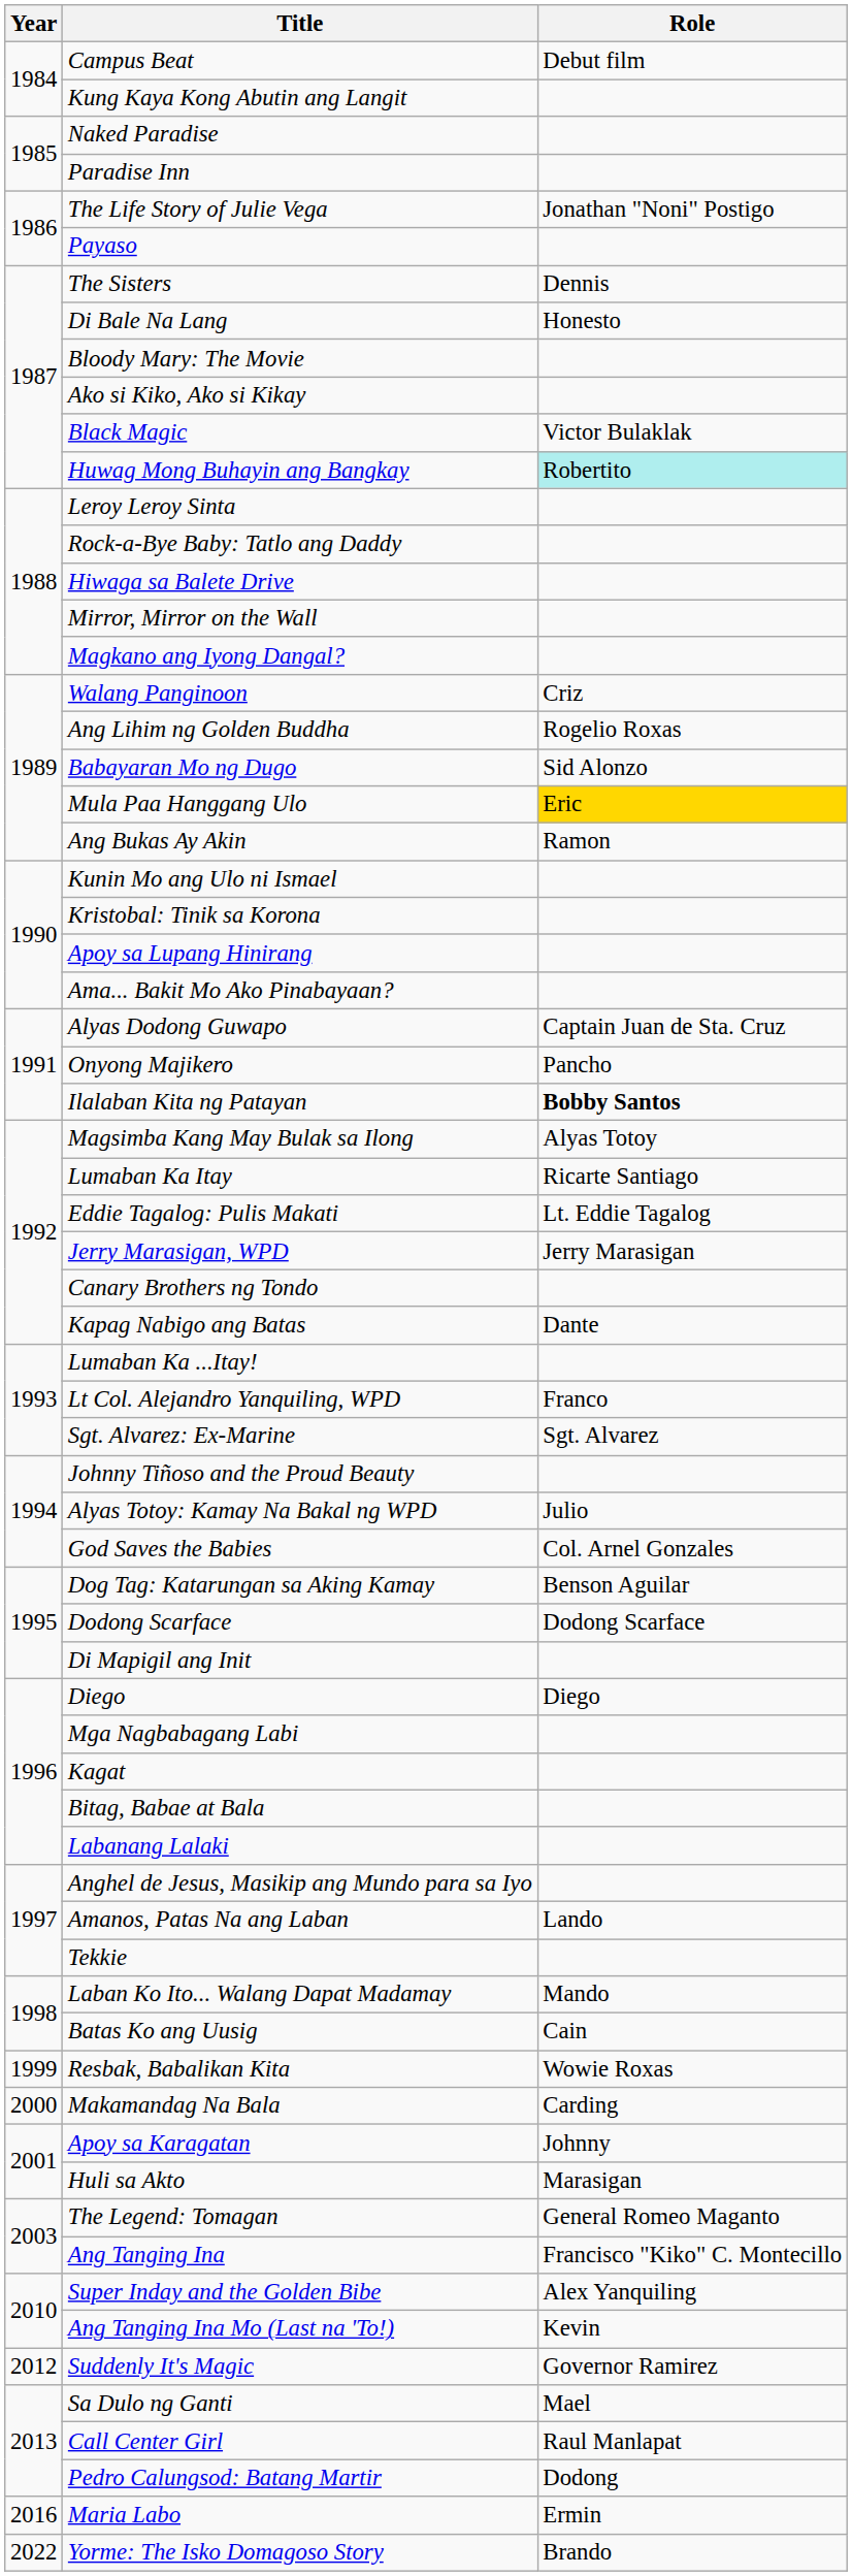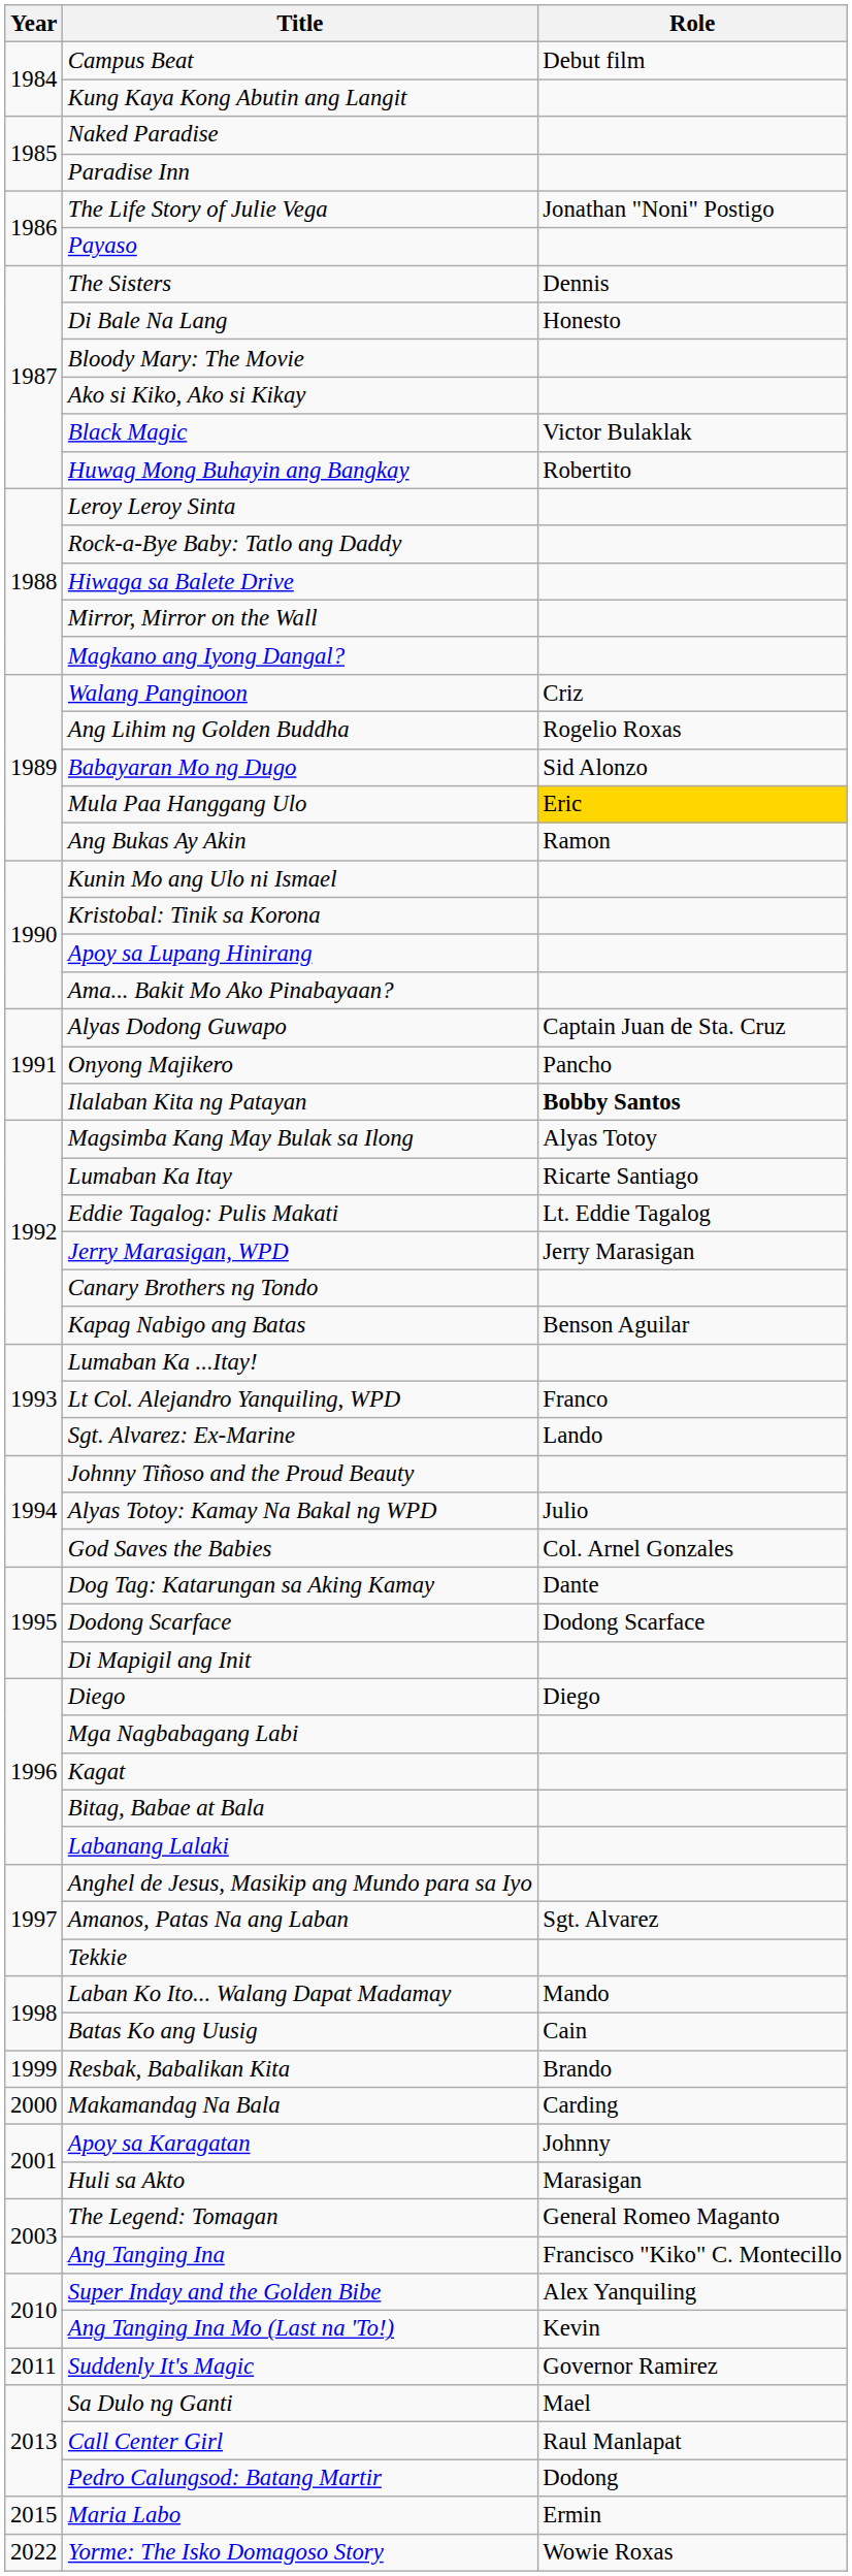 <table class="wikitable">
 <tr>
 <th>Year</th>
 <th>Title</th>
 <th>Role</th>
 </tr>
 <tr>
 <td rowspan=2>1984</td>
 <td><em>Campus Beat</em></td>
 <td>Debut film</td>
 </tr>
 <tr>
 <td><em>Kung Kaya Kong Abutin ang Langit</em></td>
 <td></td>
 </tr>
 <tr>
 <td rowspan="2">1985</td>
 <td><em>Naked Paradise</em></td>
 <td></td>
 </tr>
 <tr>
 <td><em>Paradise Inn</em></td>
 <td></td>
 </tr>
 <tr>
 <td rowspan="2">1986</td>
 <td><em>The Life Story of Julie Vega</em></td>
 <td>Jonathan "Noni" Postigo</td>
 </tr>
 <tr>
 <td><em><a href='#'>Payaso</a></em></td>
 <td></td>
 </tr>
 <tr>
 <td rowspan="6">1987</td>
 <td><em>The Sisters</em></td>
 <td>Dennis</td>
 </tr>
 <tr>
 <td><em>Di Bale Na Lang</em></td>
 <td>Honesto</td>
 </tr>
 <tr>
 <td><em>Bloody Mary: The Movie</em></td>
 <td></td>
 </tr>
 <tr>
 <td><em>Ako si Kiko, Ako si Kikay</em></td>
 <td></td>
 </tr>
 <tr>
 <td><em><a href='#'>Black Magic</a></em></td>
 <td>Victor Bulaklak</td>
 </tr>
 <tr>
 <td><em><a href='#'>Huwag Mong Buhayin ang Bangkay</a></em></td>
-<td style="background: paleturquoise;">Robertito</td>
+<td>Robertito</td>
 </tr>
 <tr>
 <td rowspan="5">1988</td>
 <td><em>Leroy Leroy Sinta</em></td>
 <td></td>
 </tr>
 <tr>
 <td><em>Rock-a-Bye Baby: Tatlo ang Daddy</em></td>
 <td></td>
 </tr>
 <tr>
 <td><em><a href='#'>Hiwaga sa Balete Drive</a></em></td>
 <td></td>
 </tr>
 <tr>
 <td><em>Mirror, Mirror on the Wall</em></td>
 <td></td>
 </tr>
 <tr>
 <td><em><a href='#'>Magkano ang Iyong Dangal?</a></em></td>
 <td></td>
 </tr>
 <tr>
 <td rowspan="5">1989</td>
 <td><em><a href='#'>Walang Panginoon</a></em></td>
 <td>Criz</td>
 </tr>
 <tr>
 <td><em>Ang Lihim ng Golden Buddha</em></td>
 <td>Rogelio Roxas</td>
 </tr>
 <tr>
 <td><em><a href='#'>Babayaran Mo ng Dugo</a></em></td>
 <td>Sid Alonzo</td>
 </tr>
 <tr>
 <td><em>Mula Paa Hanggang Ulo</em></td>
 <td style="background: gold;">Eric</td>
 </tr>
 <tr>
 <td><em>Ang Bukas Ay Akin</em></td>
 <td>Ramon</td>
 </tr>
 <tr>
 <td rowspan="4">1990</td>
 <td><em>Kunin Mo ang Ulo ni Ismael</em></td>
 <td></td>
 </tr>
 <tr>
 <td><em>Kristobal: Tinik sa Korona</em></td>
 <td></td>
 </tr>
 <tr>
 <td><em><a href='#'>Apoy sa Lupang Hinirang</a></em></td>
 <td></td>
 </tr>
 <tr>
 <td><em>Ama... Bakit Mo Ako Pinabayaan?</em></td>
 <td></td>
 </tr>
 <tr>
 <td rowspan="3">1991</td>
 <td><em>Alyas Dodong Guwapo</em></td>
 <td>Captain Juan de Sta. Cruz </td>
 </tr>
 <tr>
 <td><em>Onyong Majikero</em></td>
 <td>Pancho</td>
 </tr>
 <tr>
 <td><em>Ilalaban Kita ng Patayan</em></td>
 <td><strong>Bobby Santos</strong></td>
 </tr>
 <tr>
 <td rowspan="6">1992</td>
 <td><em>Magsimba Kang May Bulak sa Ilong</em></td>
 <td>Alyas Totoy </td>
 </tr>
 <tr>
 <td><em>Lumaban Ka Itay</em></td>
 <td>Ricarte Santiago</td>
 </tr>
 <tr>
 <td><em>Eddie Tagalog: Pulis Makati</em></td>
 <td>Lt. Eddie Tagalog</td>
 </tr>
 <tr>
 <td><em><a href='#'>Jerry Marasigan, WPD</a></em></td>
 <td>Jerry Marasigan</td>
 </tr>
 <tr>
 <td><em>Canary Brothers ng Tondo</em></td>
 <td></td>
 </tr>
 <tr>
 <td><em>Kapag Nabigo ang Batas</em></td>
-<td>Dante</td>
+<td>Benson Aguilar </td>
 </tr>
 <tr>
 <td rowspan="3">1993</td>
 <td><em>Lumaban Ka ...Itay!</em></td>
 <td></td>
 </tr>
 <tr>
 <td><em>Lt Col. Alejandro Yanquiling, WPD</em></td>
 <td>Franco</td>
 </tr>
 <tr>
 <td><em>Sgt. Alvarez: Ex-Marine</em></td>
-<td>Sgt. Alvarez </td>
+<td>Lando </td>
 </tr>
 <tr>
 <td rowspan="3">1994</td>
 <td><em>Johnny Tiñoso and the Proud Beauty</em></td>
 <td></td>
 </tr>
 <tr>
 <td><em>Alyas Totoy: Kamay Na Bakal ng WPD</em></td>
 <td>Julio</td>
 </tr>
 <tr>
 <td><em>God Saves the Babies</em></td>
 <td>Col. Arnel Gonzales</td>
 </tr>
 <tr>
 <td rowspan="3">1995</td>
 <td><em>Dog Tag: Katarungan sa Aking Kamay</em></td>
-<td>Benson Aguilar </td>
+<td>Dante</td>
 </tr>
 <tr>
 <td><em>Dodong Scarface</em></td>
 <td>Dodong Scarface</td>
 </tr>
 <tr>
 <td><em>Di Mapigil ang Init</em></td>
 <td></td>
 </tr>
 <tr>
 <td rowspan="5">1996</td>
 <td><em>Diego</em></td>
 <td>Diego </td>
 </tr>
 <tr>
 <td><em>Mga Nagbabagang Labi</em></td>
 <td></td>
 </tr>
 <tr>
 <td><em>Kagat</em></td>
 <td></td>
 </tr>
 <tr>
 <td><em>Bitag, Babae at Bala</em></td>
 <td></td>
 </tr>
 <tr>
 <td><em><a href='#'>Labanang Lalaki</a></em></td>
 <td></td>
 </tr>
 <tr>
 <td rowspan="3">1997</td>
 <td><em>Anghel de Jesus, Masikip ang Mundo para sa Iyo</em></td>
 <td></td>
 </tr>
 <tr>
 <td><em>Amanos, Patas Na ang Laban</em></td>
-<td>Lando </td>
+<td>Sgt. Alvarez </td>
 </tr>
 <tr>
 <td><em>Tekkie</em></td>
 <td></td>
 </tr>
 <tr>
 <td rowspan="2">1998</td>
 <td><em>Laban Ko Ito... Walang Dapat Madamay</em></td>
 <td>Mando </td>
 </tr>
 <tr>
 <td><em>Batas Ko ang Uusig</em></td>
 <td>Cain</td>
 </tr>
 <tr>
 <td>1999</td>
 <td><em>Resbak, Babalikan Kita</em></td>
-<td>Wowie Roxas</td>
+<td>Brando</td>
 </tr>
 <tr>
 <td>2000</td>
 <td><em>Makamandag Na Bala</em></td>
 <td>Carding</td>
 </tr>
 <tr>
 <td rowspan="2">2001</td>
 <td><em><a href='#'>Apoy sa Karagatan</a></em></td>
 <td>Johnny </td>
 </tr>
 <tr>
 <td><em>Huli sa Akto</em></td>
 <td>Marasigan</td>
 </tr>
 <tr>
 <td rowspan="2">2003</td>
 <td><em>The Legend: Tomagan</em></td>
 <td>General Romeo Maganto</td>
 </tr>
 <tr>
 <td><em><a href='#'>Ang Tanging Ina</a></em></td>
 <td>Francisco "Kiko" C. Montecillo</td>
 </tr>
 <tr>
 <td rowspan="2">2010</td>
 <td><em><a href='#'>Super Inday and the Golden Bibe</a></em></td>
 <td>Alex Yanquiling</td>
 </tr>
 <tr>
 <td><em><a href='#'>Ang Tanging Ina Mo (Last na 'To!)</a></em></td>
 <td>Kevin</td>
 </tr>
 <tr>
-<td>2012</td>
+<td>2011</td>
 <td><em><a href='#'>Suddenly It's Magic</a></em></td>
 <td>Governor Ramirez</td>
 </tr>
 <tr>
 <td rowspan="3">2013</td>
 <td><em>Sa Dulo ng Ganti</em></td>
 <td>Mael</td>
 </tr>
 <tr>
 <td><em><a href='#'>Call Center Girl</a></em></td>
 <td>Raul Manlapat</td>
 </tr>
 <tr>
 <td><em><a href='#'>Pedro Calungsod: Batang Martir</a></em></td>
 <td>Dodong</td>
 </tr>
 <tr>
-<td>2016</td>
+<td>2015</td>
 <td><em><a href='#'>Maria Labo</a></em></td>
 <td>Ermin</td>
 </tr>
 <tr>
 <td>2022</td>
 <td><em><a href='#'>Yorme: The Isko Domagoso Story</a></em></td>
-<td>Brando</td>
+<td>Wowie Roxas</td>
 </tr>
 </table>
